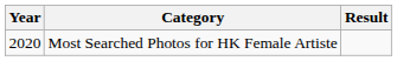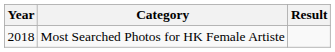 <table class="wikitable sortable">
 <tr>
 <th>Year</th>
 <th>Category</th>
 <th>Result</th>
 </tr>
 <tr>
-<td>2020</td>
+<td>2018</td>
 <td>Most Searched Photos for HK Female Artiste</td>
 <td></td>
 </tr>
 </table>
